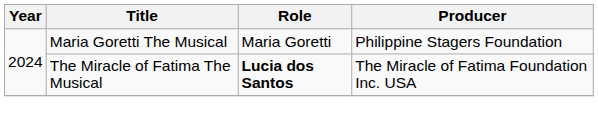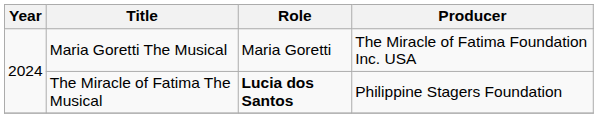 <table class="wikitable sortable">
 <tr>
 <th>Year</th>
 <th>Title</th>
 <th>Role</th>
 <th>Producer</th>
 </tr>
 <tr>
 <td rowspan="2">2024</td>
 <td>Maria Goretti The Musical </td>
 <td>Maria Goretti</td>
-<td>Philippine Stagers Foundation</td>
+<td>The Miracle of Fatima Foundation Inc. USA</td>
 </tr>
 <tr>
 <td>The Miracle of Fatima The Musical </td>
 <td><strong>Lucia dos Santos</strong></td>
-<td>The Miracle of Fatima Foundation Inc. USA</td>
+<td>Philippine Stagers Foundation</td>
 </tr>
 <tr>
 </tr>
 </table>
